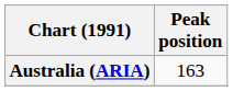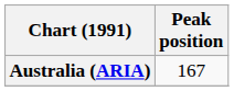 <table class="wikitable sortable plainrowheaders" style="text-align:center">
 <tr>
 <th scope="col">Chart (1991)</th>
 <th scope="col">Peak<br>position</th>
 </tr>
 <tr>
 <th scope="row">Australia (<a href='#'>ARIA</a>)</th>
-<td>163</td>
+<td>167</td>
 </tr>
 <tr>
 </tr>
 <tr>
 </tr>
 <tr>
 </tr>
 <tr>
 </tr>
 <tr>
 </tr>
 <tr>
 </tr>
 </table>
